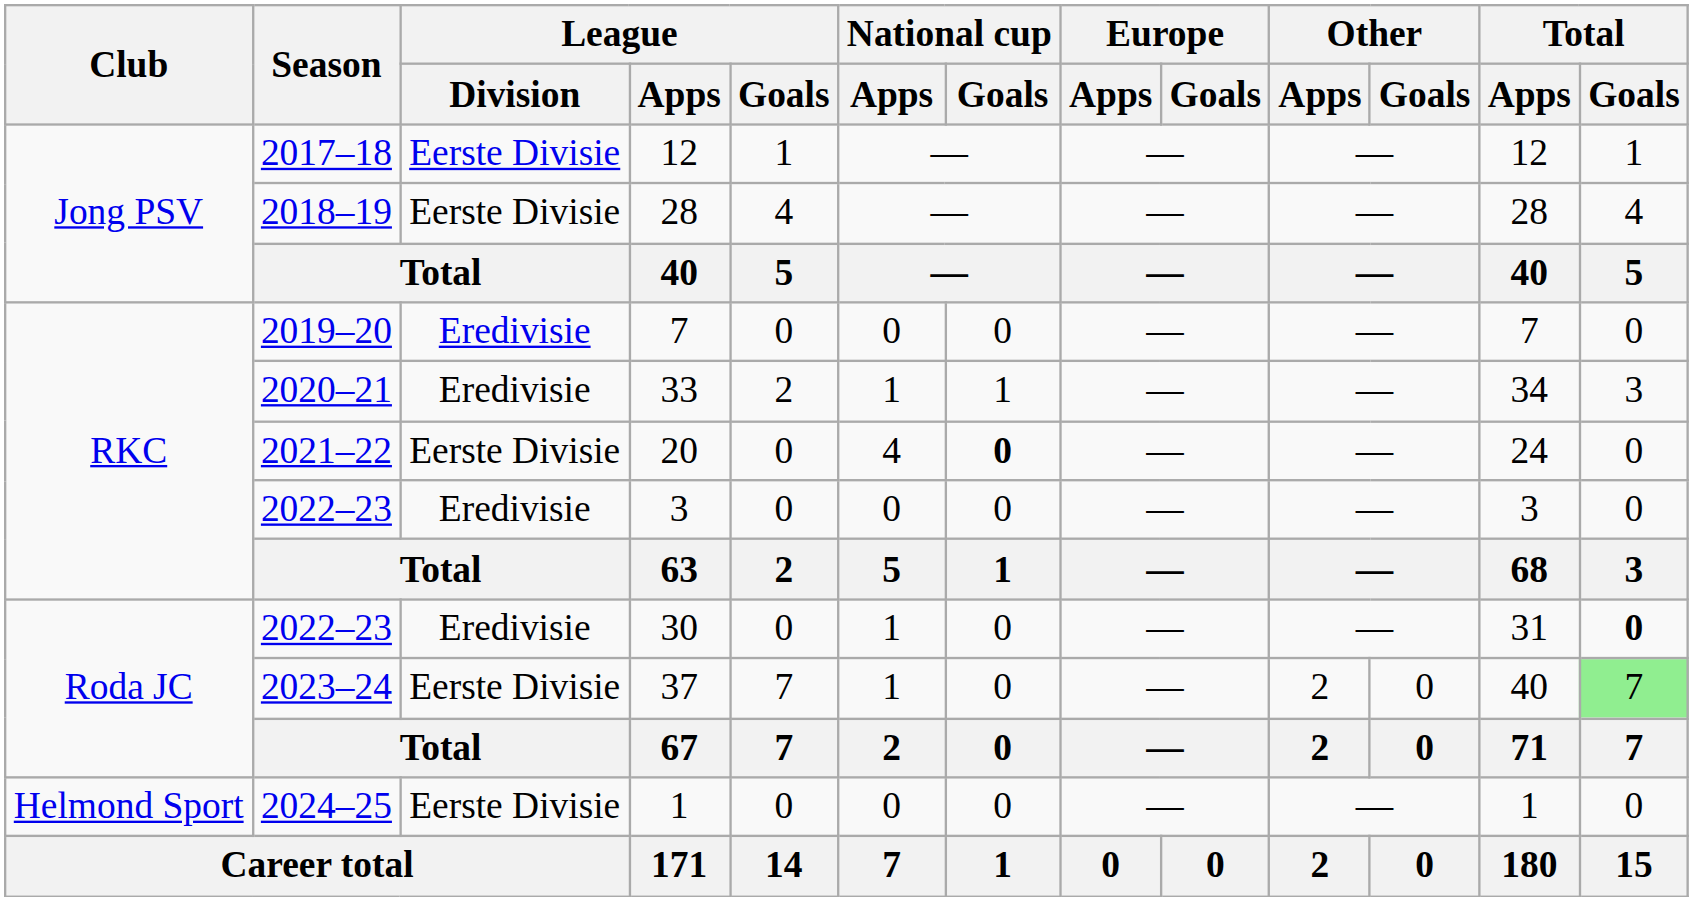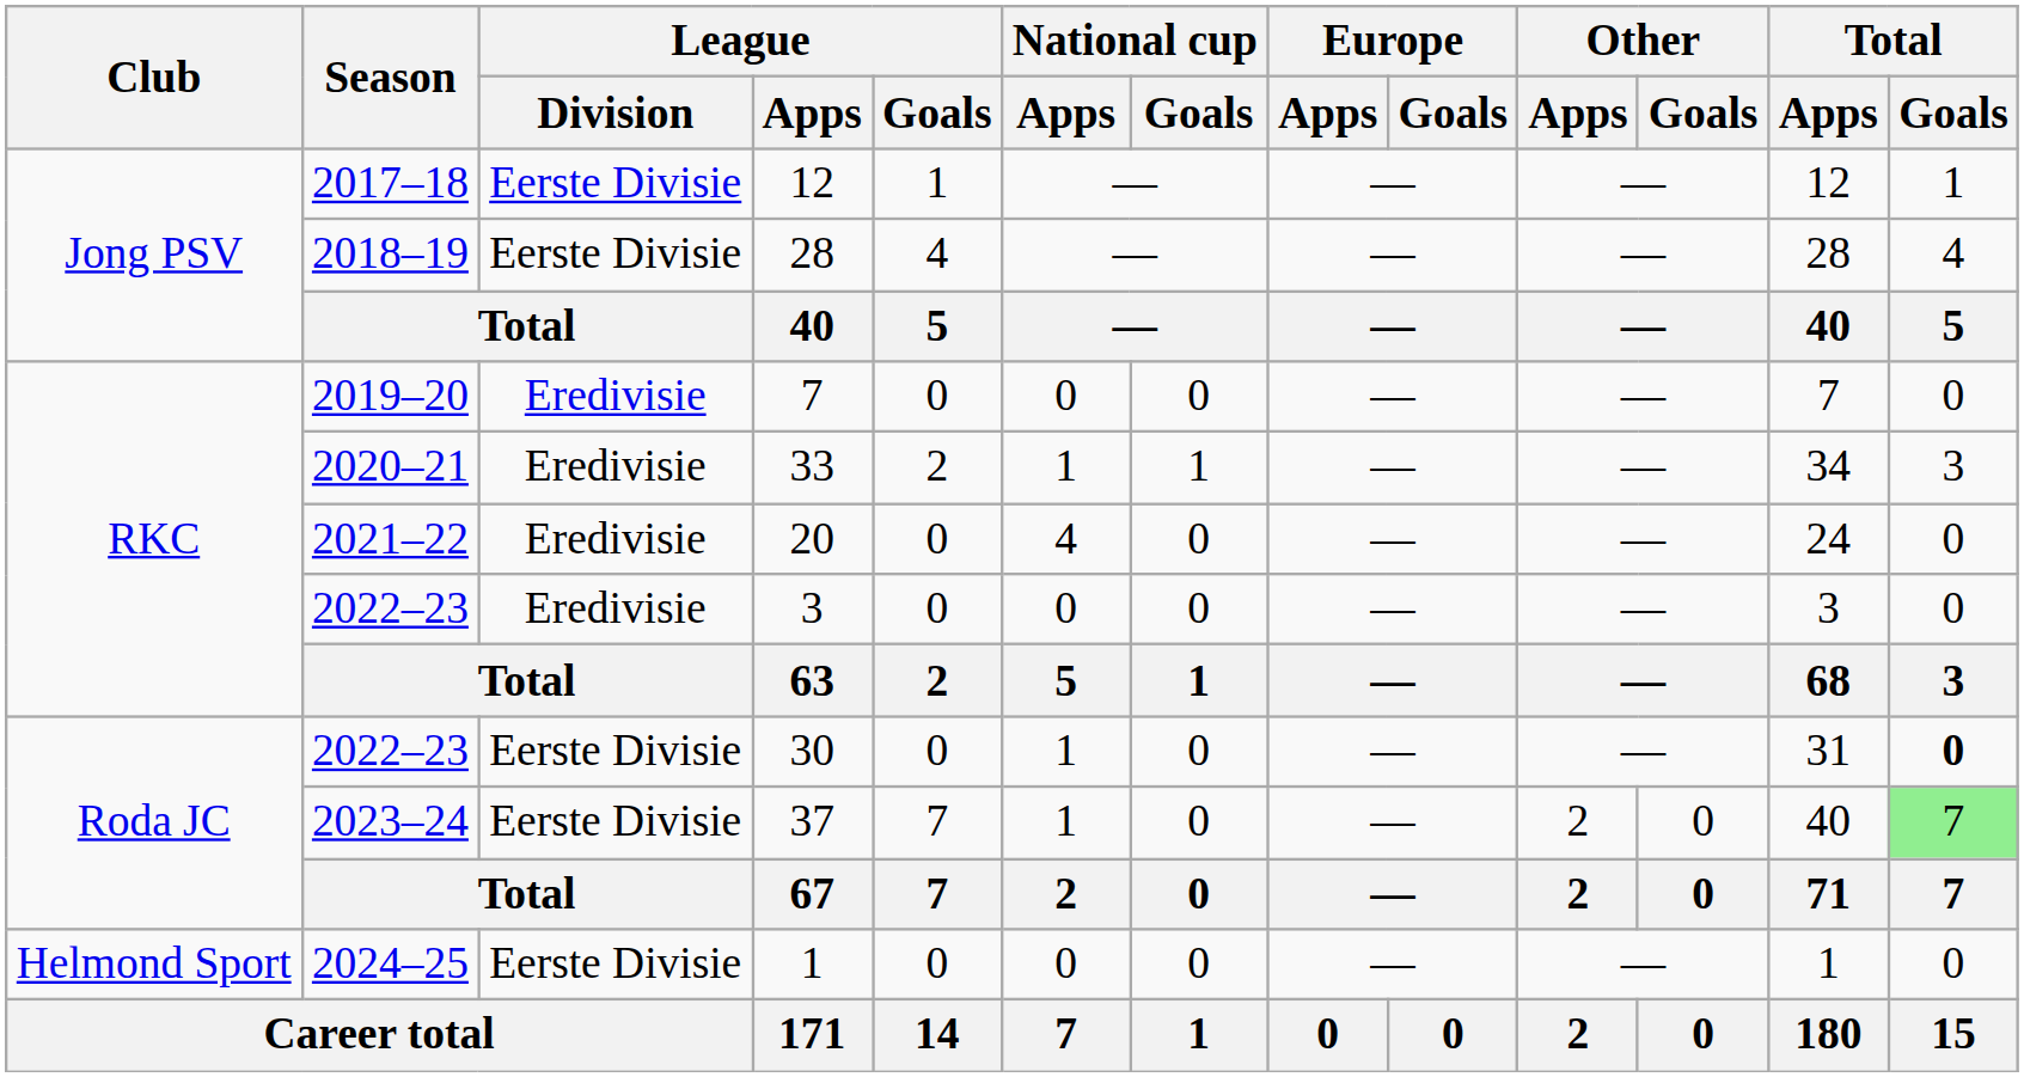 <table class="wikitable" style="text-align:center">
 <tr>
 <th rowspan="2">Club</th>
 <th rowspan="2">Season</th>
 <th colspan="3">League</th>
 <th colspan="2">National cup</th>
 <th colspan="2">Europe</th>
 <th colspan="2">Other</th>
 <th colspan="2">Total</th>
 </tr>
 <tr>
 <th>Division</th>
 <th>Apps</th>
 <th>Goals</th>
 <th>Apps</th>
 <th>Goals</th>
 <th>Apps</th>
 <th>Goals</th>
 <th>Apps</th>
 <th>Goals</th>
 <th>Apps</th>
 <th>Goals</th>
 </tr>
 <tr>
 <td rowspan="3"><a href='#'>Jong PSV</a></td>
 <td><a href='#'>2017–18</a></td>
 <td><a href='#'>Eerste Divisie</a></td>
 <td>12</td>
 <td>1</td>
 <td colspan="2">—</td>
 <td colspan="2">—</td>
 <td colspan="2">—</td>
 <td>12</td>
 <td>1</td>
 </tr>
 <tr>
 <td><a href='#'>2018–19</a></td>
 <td>Eerste Divisie</td>
 <td>28</td>
 <td>4</td>
 <td colspan="2">—</td>
 <td colspan="2">—</td>
 <td colspan="2">—</td>
 <td>28</td>
 <td>4</td>
 </tr>
 <tr>
 <th colspan="2">Total</th>
 <th>40</th>
 <th>5</th>
 <th colspan="2">—</th>
 <th colspan="2">—</th>
 <th colspan="2">—</th>
 <th>40</th>
 <th>5</th>
 </tr>
 <tr>
 <td rowspan="5"><a href='#'>RKC</a></td>
 <td><a href='#'>2019–20</a></td>
 <td><a href='#'>Eredivisie</a></td>
 <td>7</td>
 <td>0</td>
 <td>0</td>
 <td>0</td>
 <td colspan="2">—</td>
 <td colspan="2">—</td>
 <td>7</td>
 <td>0</td>
 </tr>
 <tr>
 <td><a href='#'>2020–21</a></td>
 <td>Eredivisie</td>
 <td>33</td>
 <td>2</td>
 <td>1</td>
 <td>1</td>
 <td colspan="2">—</td>
 <td colspan="2">—</td>
 <td>34</td>
 <td>3</td>
 </tr>
 <tr>
 <td><a href='#'>2021–22</a></td>
-<td>Eerste Divisie</td>
+<td>Eredivisie</td>
 <td>20</td>
 <td>0</td>
 <td>4</td>
-<td><strong>0</strong></td>
+<td>0</td>
 <td colspan="2">—</td>
 <td colspan="2">—</td>
 <td>24</td>
 <td>0</td>
 </tr>
 <tr>
 <td><a href='#'>2022–23</a></td>
 <td>Eredivisie</td>
 <td>3</td>
 <td>0</td>
 <td>0</td>
 <td>0</td>
 <td colspan="2">—</td>
 <td colspan="2">—</td>
 <td>3</td>
 <td>0</td>
 </tr>
 <tr>
 <th colspan="2">Total</th>
 <th>63</th>
 <th>2</th>
 <th>5</th>
 <th>1</th>
 <th colspan="2">—</th>
 <th colspan="2">—</th>
 <th>68</th>
 <th>3</th>
 </tr>
 <tr>
 <td rowspan="3"><a href='#'>Roda JC</a></td>
 <td><a href='#'>2022–23</a></td>
-<td>Eredivisie</td>
+<td>Eerste Divisie</td>
 <td>30</td>
 <td>0</td>
 <td>1</td>
 <td>0</td>
 <td colspan="2">—</td>
 <td colspan="2">—</td>
 <td>31</td>
 <td><strong>0</strong></td>
 </tr>
 <tr>
 <td><a href='#'>2023–24</a></td>
 <td>Eerste Divisie</td>
 <td>37</td>
 <td>7</td>
 <td>1</td>
 <td>0</td>
 <td colspan="2">—</td>
 <td>2</td>
 <td>0</td>
 <td>40</td>
 <td style="background: lightgreen;">7</td>
 </tr>
 <tr>
 <th colspan="2">Total</th>
 <th>67</th>
 <th>7</th>
 <th>2</th>
 <th>0</th>
 <th colspan="2">—</th>
 <th>2</th>
 <th>0</th>
 <th>71</th>
 <th>7</th>
 </tr>
 <tr>
 <td rowspan="1"><a href='#'>Helmond Sport</a></td>
 <td><a href='#'>2024–25</a></td>
 <td>Eerste Divisie</td>
 <td>1</td>
 <td>0</td>
 <td>0</td>
 <td>0</td>
 <td colspan="2">—</td>
 <td colspan="2">—</td>
 <td>1</td>
 <td>0</td>
 </tr>
 <tr>
 <th colspan="3">Career total</th>
 <th>171</th>
 <th>14</th>
 <th>7</th>
 <th>1</th>
 <th>0</th>
 <th>0</th>
 <th>2</th>
 <th>0</th>
 <th>180</th>
 <th>15</th>
 </tr>
 </table>
